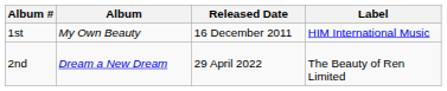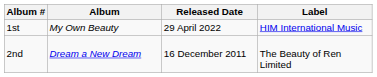 <table class="wikitable">
 <tr>
 <th>Album #</th>
 <th width=180>Album</th>
 <th width=150>Released Date</th>
 <th width=180>Label</th>
 </tr>
 <tr>
 <td>1st</td>
 <td><em>My Own Beauty </em></td>
-<td>16 December 2011</td>
+<td>29 April 2022</td>
 <td><a href='#'>HIM International Music</a></td>
 </tr>
 <tr>
 <td>2nd</td>
 <td><em><a href='#'>Dream a New Dream </a></em></td>
-<td>29 April 2022</td>
+<td>16 December 2011</td>
 <td><br>The Beauty of Ren Limited</td>
 </tr>
 </table>
